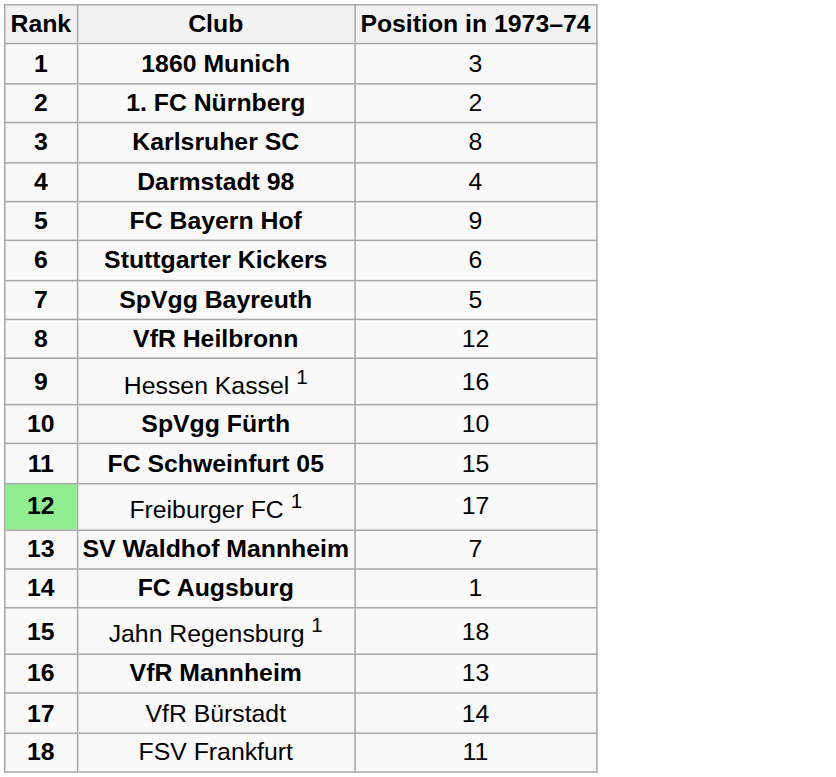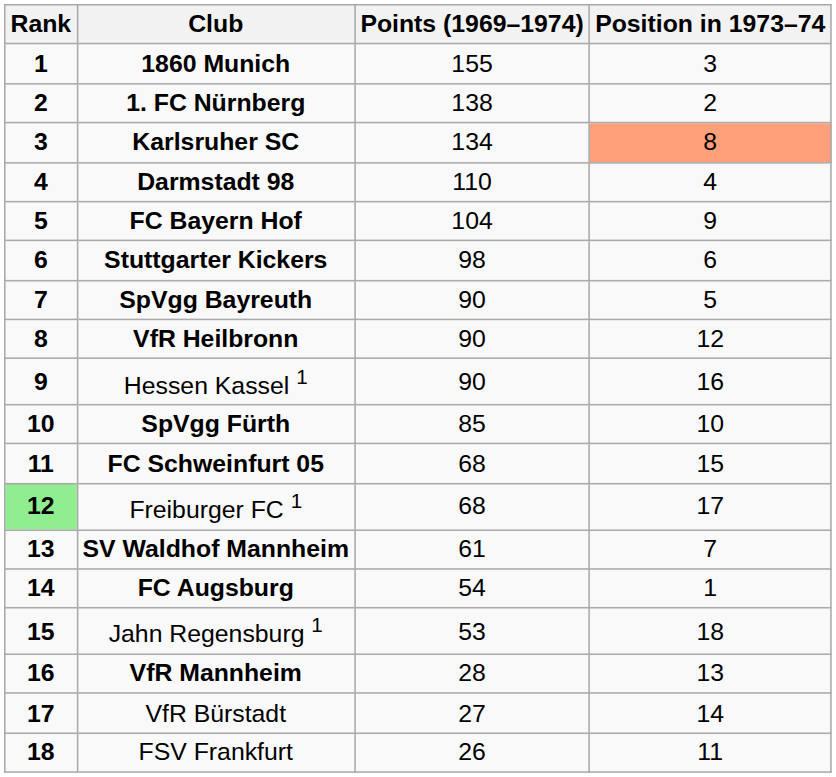 <table class="wikitable">
 <tr>
 <th>Rank</th>
 <th>Club</th>
+<th>Points (1969–1974)</th>
 <th>Position in 1973–74</th>
 </tr>
 <tr align="center">
 <td><strong>1</strong></td>
 <td><strong>1860 Munich</strong></td>
+<td>155</td>
 <td>3</td>
 </tr>
 <tr align="center">
 <td><strong>2</strong></td>
 <td><strong>1. FC Nürnberg</strong></td>
+<td>138</td>
 <td>2</td>
 </tr>
 <tr align="center">
 <td><strong>3</strong></td>
 <td><strong>Karlsruher SC</strong></td>
-<td>8</td>
+<td>134</td>
+<td style="background: lightsalmon;">8</td>
 </tr>
 <tr align="center">
 <td><strong>4</strong></td>
 <td><strong>Darmstadt 98</strong></td>
+<td>110</td>
 <td>4</td>
 </tr>
 <tr align="center">
 <td><strong>5</strong></td>
 <td><strong>FC Bayern Hof</strong></td>
+<td>104</td>
 <td>9</td>
 </tr>
 <tr align="center">
 <td><strong>6</strong></td>
 <td><strong>Stuttgarter Kickers</strong></td>
+<td>98</td>
 <td>6</td>
 </tr>
 <tr align="center">
 <td><strong>7</strong></td>
 <td><strong>SpVgg Bayreuth</strong></td>
+<td>90</td>
 <td>5</td>
 </tr>
 <tr align="center">
 <td><strong>8</strong></td>
 <td><strong>VfR Heilbronn</strong></td>
+<td>90</td>
 <td>12</td>
 </tr>
 <tr align="center">
 <td><strong>9</strong></td>
 <td>Hessen Kassel <sup>1</sup></td>
+<td>90</td>
 <td>16</td>
 </tr>
 <tr align="center">
 <td><strong>10</strong></td>
 <td><strong>SpVgg Fürth</strong></td>
+<td>85</td>
 <td>10</td>
 </tr>
 <tr align="center">
 <td><strong>11</strong></td>
 <td><strong>FC Schweinfurt 05</strong></td>
+<td>68</td>
 <td>15</td>
 </tr>
 <tr align="center">
 <td style="background: lightgreen;"><strong>12</strong></td>
 <td>Freiburger FC <sup>1</sup></td>
+<td>68</td>
 <td>17</td>
 </tr>
 <tr align="center">
 <td><strong>13</strong></td>
 <td><strong>SV Waldhof Mannheim</strong></td>
+<td>61</td>
 <td>7</td>
 </tr>
 <tr align="center">
 <td><strong>14</strong></td>
 <td><strong>FC Augsburg</strong></td>
+<td>54</td>
 <td>1</td>
 </tr>
 <tr align="center">
 <td><strong>15</strong></td>
 <td>Jahn Regensburg <sup>1</sup></td>
+<td>53</td>
 <td>18</td>
 </tr>
 <tr align="center">
 <td><strong>16</strong></td>
 <td><strong>VfR Mannheim</strong></td>
+<td>28</td>
 <td>13</td>
 </tr>
 <tr align="center">
 <td><strong>17</strong></td>
 <td>VfR Bürstadt</td>
+<td>27</td>
 <td>14</td>
 </tr>
 <tr align="center">
 <td><strong>18</strong></td>
 <td>FSV Frankfurt</td>
+<td>26</td>
 <td>11</td>
 </tr>
 </table>
